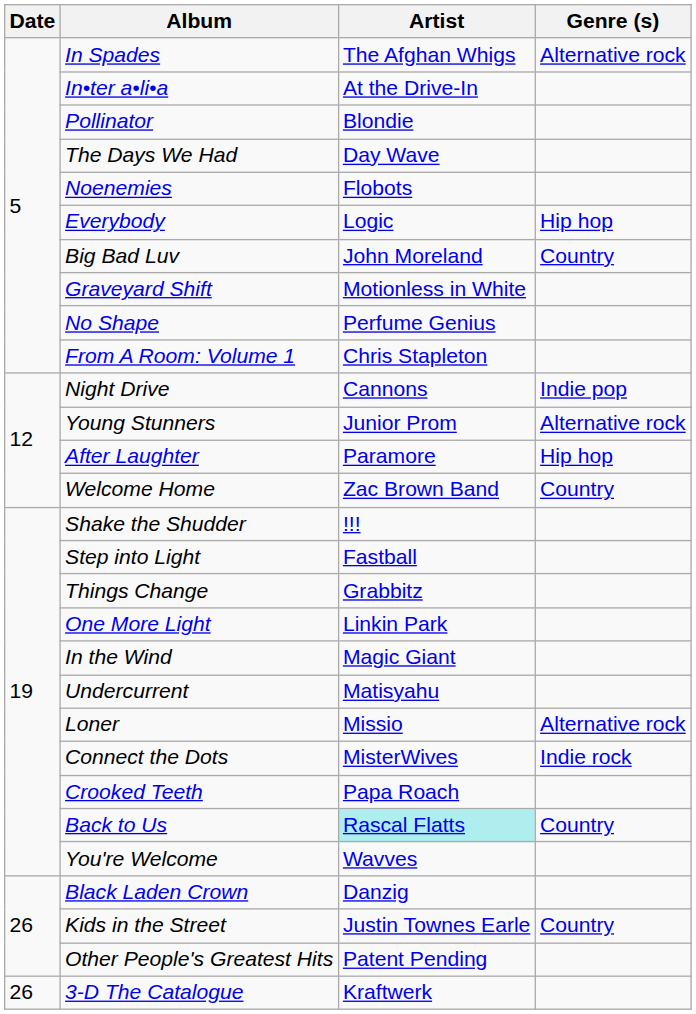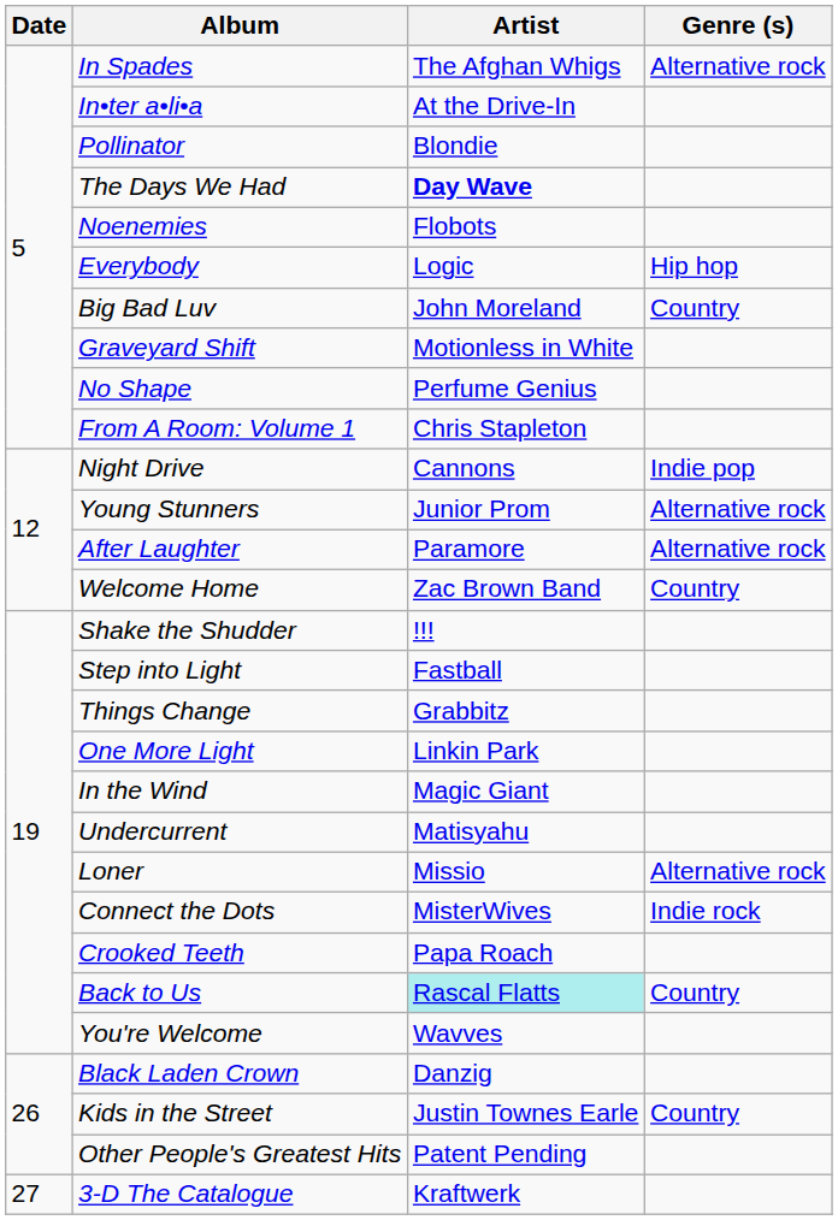 <table class="wikitable">
 <tr>
 <th>Date</th>
 <th>Album</th>
 <th>Artist</th>
 <th>Genre (s)</th>
 </tr>
 <tr>
 <td rowspan="10">5</td>
 <td><em><a href='#'>In Spades</a></em></td>
 <td><a href='#'>The Afghan Whigs</a></td>
 <td><a href='#'>Alternative rock</a></td>
 </tr>
 <tr>
 <td><em><a href='#'>In•ter a•li•a</a></em></td>
 <td><a href='#'>At the Drive-In</a></td>
 <td></td>
 </tr>
 <tr>
 <td><em><a href='#'>Pollinator</a></em></td>
 <td><a href='#'>Blondie</a></td>
 <td></td>
 </tr>
 <tr>
 <td><em>The Days We Had</em></td>
-<td><a href='#'>Day Wave</a></td>
+<td><strong><a href='#'>Day Wave</a></strong></td>
 <td></td>
 </tr>
 <tr>
 <td><em><a href='#'>Noenemies</a></em></td>
 <td><a href='#'>Flobots</a></td>
 <td></td>
 </tr>
 <tr>
 <td><em><a href='#'>Everybody</a></em></td>
 <td><a href='#'>Logic</a></td>
 <td><a href='#'>Hip hop</a></td>
 </tr>
 <tr>
 <td><em>Big Bad Luv</em></td>
 <td><a href='#'>John Moreland</a></td>
 <td><a href='#'>Country</a></td>
 </tr>
 <tr>
 <td><em><a href='#'>Graveyard Shift</a></em></td>
 <td><a href='#'>Motionless in White</a></td>
 <td></td>
 </tr>
 <tr>
 <td><em><a href='#'>No Shape</a></em></td>
 <td><a href='#'>Perfume Genius</a></td>
 <td></td>
 </tr>
 <tr>
 <td><em><a href='#'>From A Room: Volume 1</a></em></td>
 <td><a href='#'>Chris Stapleton</a></td>
 <td></td>
 </tr>
 <tr>
 <td rowspan="4">12</td>
 <td><em>Night Drive</em></td>
 <td><a href='#'>Cannons</a></td>
 <td><a href='#'>Indie pop</a></td>
 </tr>
 <tr>
 <td><em>Young Stunners</em></td>
 <td><a href='#'>Junior Prom</a></td>
 <td><a href='#'>Alternative rock</a></td>
 </tr>
 <tr>
 <td><em><a href='#'>After Laughter</a></em></td>
 <td><a href='#'>Paramore</a></td>
-<td><a href='#'>Hip hop</a></td>
+<td><a href='#'>Alternative rock</a></td>
 </tr>
 <tr>
 <td><em>Welcome Home</em></td>
 <td><a href='#'>Zac Brown Band</a></td>
 <td><a href='#'>Country</a></td>
 </tr>
 <tr>
 <td rowspan="11">19</td>
 <td><em>Shake the Shudder</em></td>
 <td><a href='#'>!!!</a></td>
 <td></td>
 </tr>
 <tr>
 <td><em>Step into Light</em></td>
 <td><a href='#'>Fastball</a></td>
 <td></td>
 </tr>
 <tr>
 <td><em>Things Change</em></td>
 <td><a href='#'>Grabbitz</a></td>
 <td></td>
 </tr>
 <tr>
 <td><em><a href='#'>One More Light</a></em></td>
 <td><a href='#'>Linkin Park</a></td>
 <td></td>
 </tr>
 <tr>
 <td><em>In the Wind</em></td>
 <td><a href='#'>Magic Giant</a></td>
 <td></td>
 </tr>
 <tr>
 <td><em>Undercurrent</em></td>
 <td><a href='#'>Matisyahu</a></td>
 <td></td>
 </tr>
 <tr>
 <td><em>Loner</em></td>
 <td><a href='#'>Missio</a></td>
 <td><a href='#'>Alternative rock</a></td>
 </tr>
 <tr>
 <td><em>Connect the Dots</em></td>
 <td><a href='#'>MisterWives</a></td>
 <td><a href='#'>Indie rock</a></td>
 </tr>
 <tr>
 <td><em><a href='#'>Crooked Teeth</a></em></td>
 <td><a href='#'>Papa Roach</a></td>
 <td></td>
 </tr>
 <tr>
 <td><em><a href='#'>Back to Us</a></em></td>
 <td style="background: paleturquoise;"><a href='#'>Rascal Flatts</a></td>
 <td><a href='#'>Country</a></td>
 </tr>
 <tr>
 <td><em>You're Welcome</em></td>
 <td><a href='#'>Wavves</a></td>
 <td></td>
 </tr>
 <tr>
 <td rowspan="3">26</td>
 <td><em><a href='#'>Black Laden Crown</a></em></td>
 <td><a href='#'>Danzig</a></td>
 <td></td>
 </tr>
 <tr>
 <td><em>Kids in the Street</em></td>
 <td><a href='#'>Justin Townes Earle</a></td>
 <td><a href='#'>Country</a></td>
 </tr>
 <tr>
 <td><em>Other People's Greatest Hits</em></td>
 <td><a href='#'>Patent Pending</a></td>
 <td></td>
 </tr>
 <tr>
-<td>26</td>
+<td>27</td>
 <td><em><a href='#'>3-D The Catalogue</a></em></td>
 <td><a href='#'>Kraftwerk</a></td>
 <td></td>
 </tr>
 </table>
